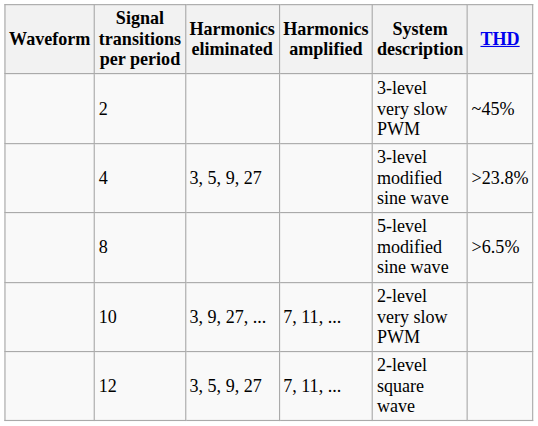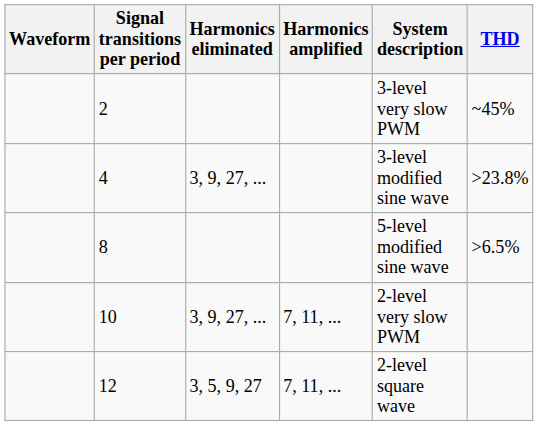 <table class="wikitable" style="float:right; width:100px;">
 <tr>
 <th>Waveform</th>
 <th>Signal<br>transitions<br>per period</th>
 <th>Harmonics<br>eliminated</th>
 <th>Harmonics<br>amplified</th>
 <th>System<br>description</th>
 <th><a href='#'>THD</a></th>
 </tr>
 <tr>
 <td></td>
 <td>2</td>
 <td></td>
 <td></td>
 <td>3-level<br>very slow PWM</td>
 <td>~45%</td>
 </tr>
 <tr>
 <td></td>
 <td>4</td>
-<td>3, 5, 9, 27</td>
+<td>3, 9, 27, ...</td>
 <td></td>
 <td>3-level<br>modified sine wave</td>
 <td>>23.8%</td>
 </tr>
 <tr>
 <td></td>
 <td>8</td>
 <td></td>
 <td></td>
 <td>5-level<br>modified sine wave</td>
 <td>>6.5%</td>
 </tr>
 <tr>
 <td></td>
 <td>10</td>
 <td>3, 9, 27, ...</td>
 <td>7, 11, ...</td>
 <td>2-level<br>very slow PWM</td>
 <td></td>
 </tr>
 <tr>
 <td></td>
 <td>12</td>
 <td>3, 5, 9, 27</td>
 <td>7, 11, ...</td>
 <td>2-level<br>square wave</td>
 <td></td>
 </tr>
 </table>
